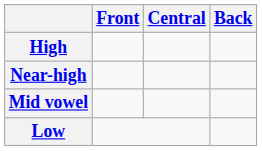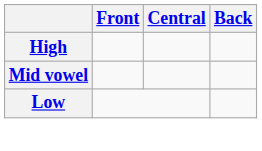 <table class="wikitable" style="text-align:center">
 <tr>
 <th></th>
 <th><a href='#'>Front</a></th>
 <th><a href='#'>Central</a></th>
 <th><a href='#'>Back</a></th>
 </tr>
 <tr>
 <th><a href='#'>High</a></th>
 <td align="center"></td>
 <td></td>
 <td align="center"></td>
 </tr>
 <tr>
-<th><a href='#'>Near-high</a></th>
-<td></td>
-<td></td>
-<td></td>
-</tr>
-<tr>
 <th><a href='#'>Mid vowel</a></th>
 <td></td>
 <td></td>
 <td></td>
 </tr>
 <tr>
 <th><a href='#'>Low</a></th>
 <td colspan="2"></td>
 <td></td>
 </tr>
 </table>
